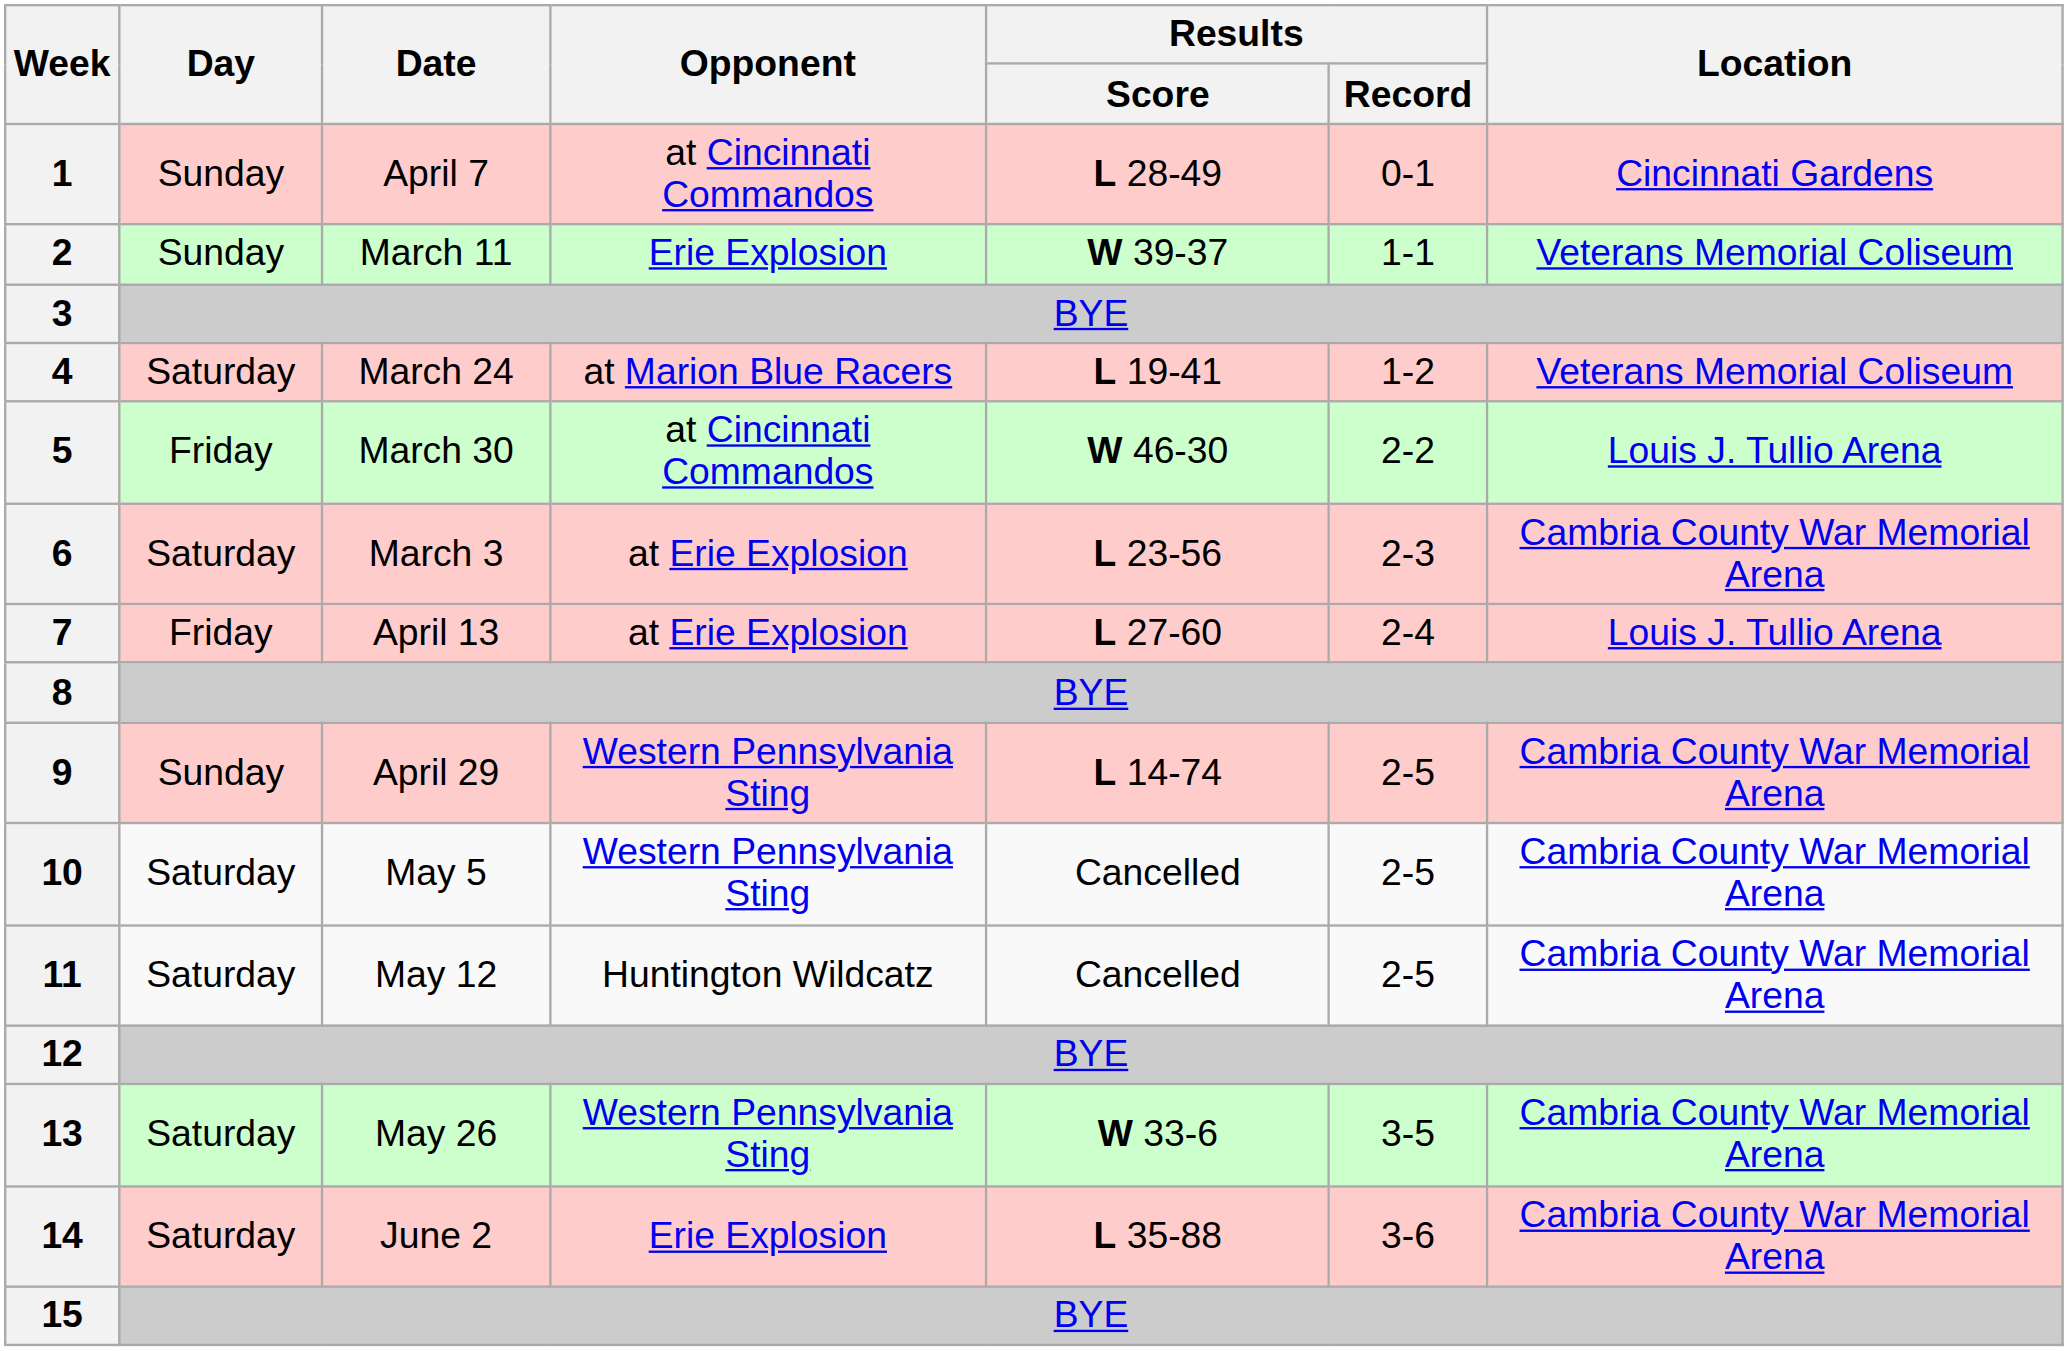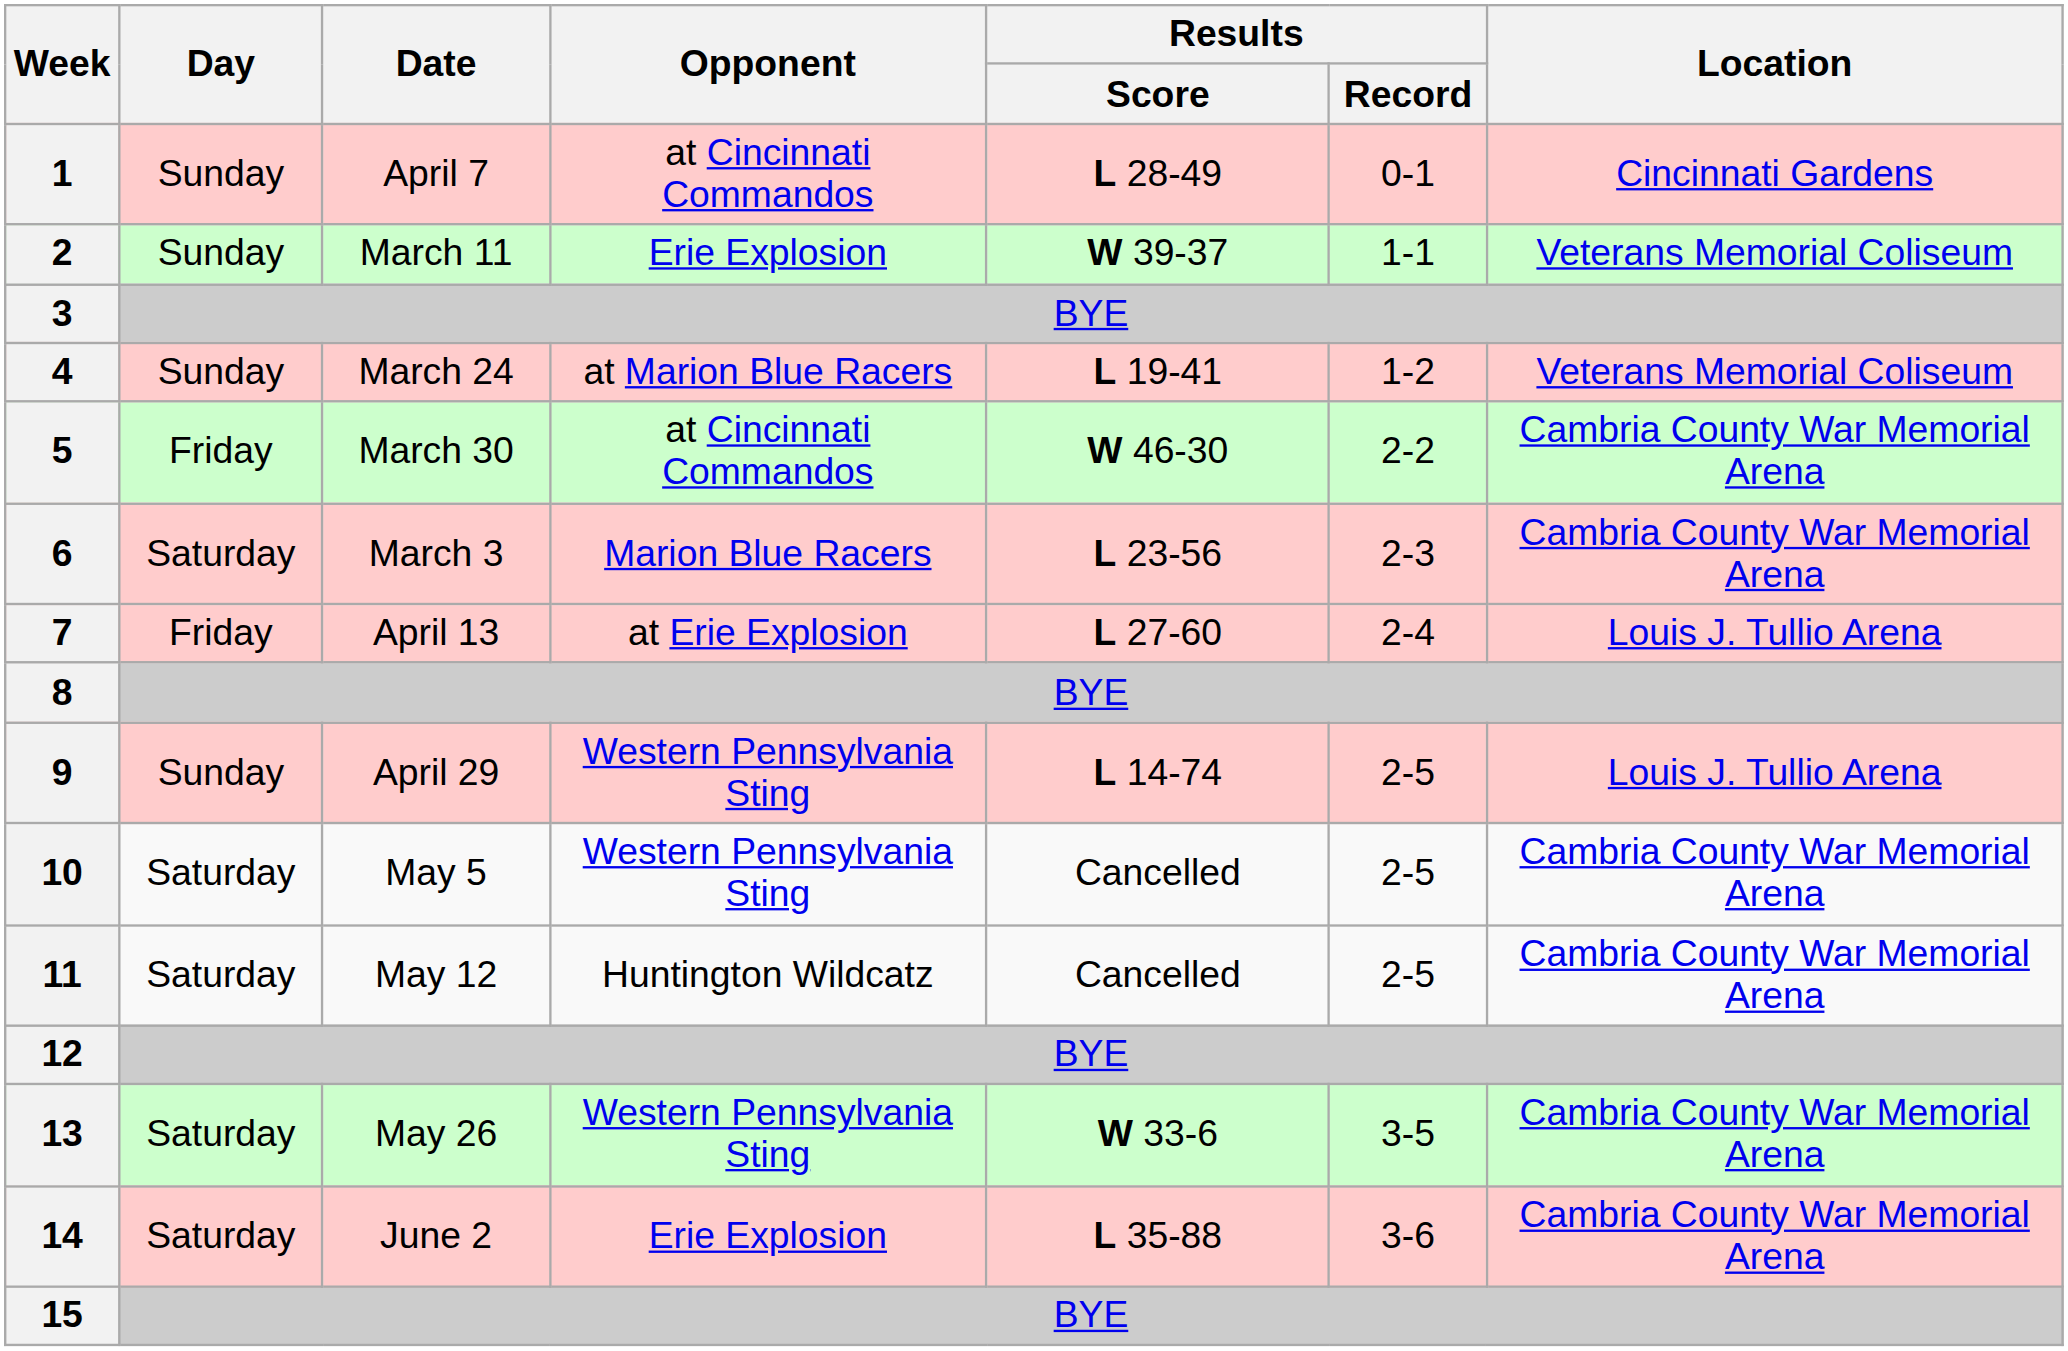 <table class="wikitable">
 <tr>
 <th rowspan="2" width="40">Week</th>
 <th rowspan="2" width="80">Day</th>
 <th rowspan="2" width="90">Date</th>
 <th rowspan="2" width="180">Opponent</th>
 <th colspan="2" width="200">Results</th>
 <th rowspan="2" width="240">Location</th>
 </tr>
 <tr>
 <th width="140">Score</th>
 <th width="60">Record</th>
 </tr>
 <tr align="center" bgcolor="#FFCCCC">
 <th>1</th>
 <td>Sunday</td>
 <td>April 7</td>
 <td>at <a href='#'>Cincinnati Commandos</a></td>
 <td><strong>L</strong> 28-49</td>
 <td>0-1</td>
 <td><a href='#'>Cincinnati Gardens</a></td>
 </tr>
 <tr align="center" bgcolor="#CCFFCC">
 <th>2</th>
 <td>Sunday</td>
 <td>March 11</td>
 <td><a href='#'>Erie Explosion</a></td>
 <td><strong>W</strong> 39-37</td>
 <td>1-1</td>
 <td><a href='#'>Veterans Memorial Coliseum</a></td>
 </tr>
 <tr align="center" bgcolor="#CCCCCC">
 <th>3</th>
 <td colSpan=6><a href='#'>BYE</a></td>
 </tr>
 <tr align="center" bgcolor="#FFCCCC">
 <th>4</th>
-<td>Saturday</td>
+<td>Sunday</td>
 <td>March 24</td>
 <td>at <a href='#'>Marion Blue Racers</a></td>
 <td><strong>L</strong> 19-41</td>
 <td>1-2</td>
 <td><a href='#'>Veterans Memorial Coliseum</a></td>
 </tr>
 <tr align="center" bgcolor="#CCFFCC">
 <th>5</th>
 <td>Friday</td>
 <td>March 30</td>
 <td>at <a href='#'>Cincinnati Commandos</a></td>
 <td><strong>W</strong> 46-30</td>
 <td>2-2</td>
-<td><a href='#'>Louis J. Tullio Arena</a></td>
+<td><a href='#'>Cambria County War Memorial Arena</a></td>
 </tr>
 <tr align="center" bgcolor="#FFCCCC">
 <th>6</th>
 <td>Saturday</td>
 <td>March 3</td>
-<td>at <a href='#'>Erie Explosion</a></td>
+<td><a href='#'>Marion Blue Racers</a></td>
 <td><strong>L</strong> 23-56</td>
 <td>2-3</td>
 <td><a href='#'>Cambria County War Memorial Arena</a></td>
 </tr>
 <tr align="center" bgcolor="#FFCCCC">
 <th>7</th>
 <td>Friday</td>
 <td>April 13</td>
 <td>at <a href='#'>Erie Explosion</a></td>
 <td><strong>L</strong> 27-60</td>
 <td>2-4</td>
 <td><a href='#'>Louis J. Tullio Arena</a></td>
 </tr>
 <tr align="center" bgcolor="#CCCCCC">
 <th>8</th>
 <td colSpan=6><a href='#'>BYE</a></td>
 </tr>
 <tr align="center" bgcolor="#FFCCCC">
 <th>9</th>
 <td>Sunday</td>
 <td>April 29</td>
 <td><a href='#'>Western Pennsylvania Sting</a></td>
 <td><strong>L</strong> 14-74</td>
 <td>2-5</td>
-<td><a href='#'>Cambria County War Memorial Arena</a></td>
+<td><a href='#'>Louis J. Tullio Arena</a></td>
 </tr>
 <tr align="center">
 <th>10</th>
 <td>Saturday</td>
 <td>May 5</td>
 <td><a href='#'>Western Pennsylvania Sting</a></td>
 <td>Cancelled</td>
 <td>2-5</td>
 <td><a href='#'>Cambria County War Memorial Arena</a></td>
 </tr>
 <tr align="center">
 <th>11</th>
 <td>Saturday</td>
 <td>May 12</td>
 <td>Huntington Wildcatz</td>
 <td>Cancelled</td>
 <td>2-5</td>
 <td><a href='#'>Cambria County War Memorial Arena</a></td>
 </tr>
 <tr align="center" bgcolor="#CCCCCC">
 <th>12</th>
 <td colSpan=6><a href='#'>BYE</a></td>
 </tr>
 <tr align="center" bgcolor="#CCFFCC">
 <th>13</th>
 <td>Saturday</td>
 <td>May 26</td>
 <td><a href='#'>Western Pennsylvania Sting</a></td>
 <td><strong>W</strong> 33-6</td>
 <td>3-5</td>
 <td><a href='#'>Cambria County War Memorial Arena</a></td>
 </tr>
 <tr align="center" bgcolor="#FFCCCC">
 <th>14</th>
 <td>Saturday</td>
 <td>June 2</td>
 <td><a href='#'>Erie Explosion</a></td>
 <td><strong>L</strong> 35-88</td>
 <td>3-6</td>
 <td><a href='#'>Cambria County War Memorial Arena</a></td>
 </tr>
 <tr align="center" bgcolor="#CCCCCC">
 <th>15</th>
 <td colSpan=6><a href='#'>BYE</a></td>
 </tr>
 </table>
